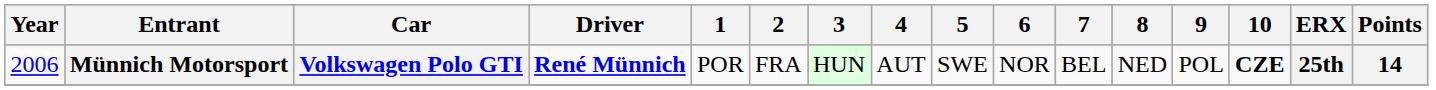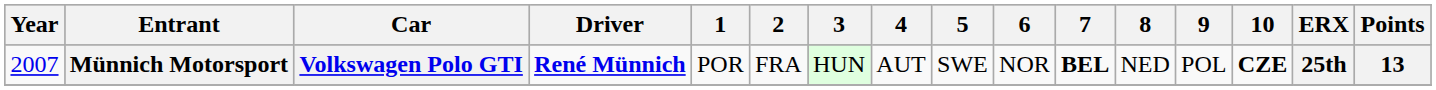 <table class="wikitable" border="1" style="text-align:center; font-size:90%;">
 <tr valign="top">
 <th>Year</th>
 <th>Entrant</th>
 <th>Car</th>
 <th>Driver</th>
 <th>1</th>
 <th>2</th>
 <th>3</th>
 <th>4</th>
 <th>5</th>
 <th>6</th>
 <th>7</th>
 <th>8</th>
 <th>9</th>
 <th>10</th>
 <th>ERX</th>
 <th>Points</th>
 </tr>
 <tr>
-<td><a href='#'>2006</a></td>
+<td><a href='#'>2007</a></td>
 <th>Münnich Motorsport</th>
 <th><a href='#'>Volkswagen Polo GTI</a></th>
 <td align="left"><strong> <a href='#'>René Münnich</a></strong></td>
 <td>POR</td>
 <td>FRA</td>
 <td style="background:#DFFFDF;">HUN<br></td>
 <td>AUT</td>
 <td>SWE</td>
 <td>NOR</td>
-<td>BEL</td>
+<td><strong>BEL</strong></td>
 <td>NED</td>
 <td>POL</td>
 <td><strong>CZE</strong></td>
 <th>25th</th>
-<th>14</th>
+<th>13</th>
 </tr>
 <tr>
 </tr>
 </table>
